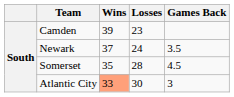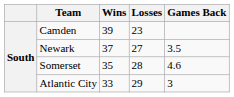 <table class="wikitable">
 <tr>
 <th></th>
 <th>Team</th>
 <th>Wins</th>
 <th>Losses</th>
 <th>Games Back</th>
 </tr>
 <tr>
 <th rowspan="4">South</th>
 <td>Camden</td>
 <td>39</td>
 <td>23</td>
 <td> </td>
 </tr>
 <tr>
 <td>Newark</td>
 <td>37</td>
-<td>24</td>
+<td>27</td>
 <td>3.5</td>
 </tr>
 <tr>
 <td>Somerset</td>
 <td>35</td>
 <td>28</td>
-<td>4.5</td>
+<td>4.6</td>
 </tr>
 <tr>
 <td>Atlantic City</td>
-<td style="background: lightsalmon;">33</td>
-<td>30</td>
+<td>33</td>
+<td>29</td>
 <td>3</td>
 </tr>
 </table>
